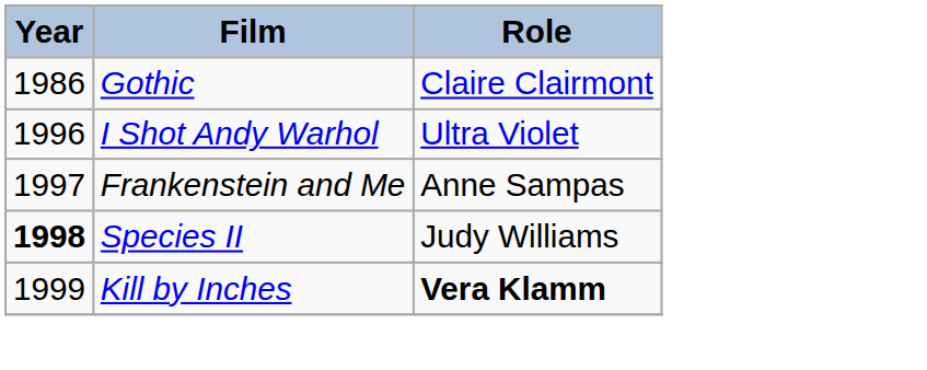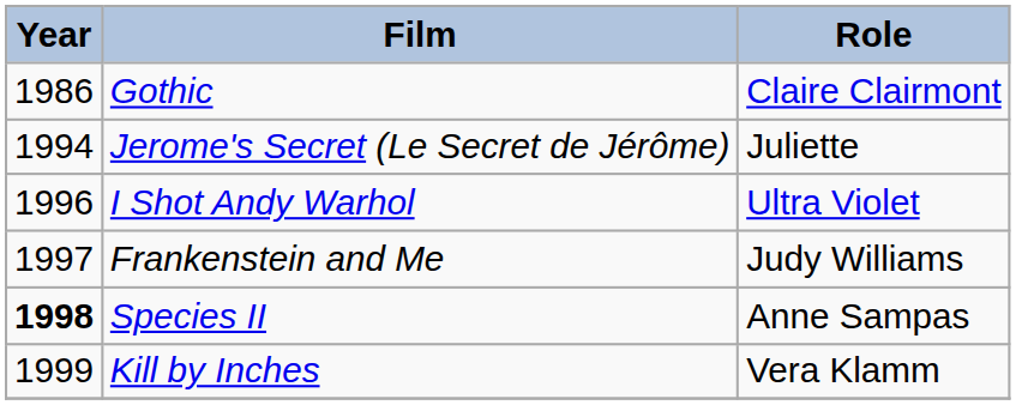 <table class="wikitable" style="font-size:90%;">
 <tr>
 <th style="background:#B0C4DE;">Year</th>
 <th style="background:#B0C4DE;">Film</th>
 <th style="background:#B0C4DE;">Role</th>
 </tr>
 <tr>
 <td>1986</td>
 <td><em><a href='#'>Gothic</a></em></td>
 <td><a href='#'>Claire Clairmont</a></td>
 </tr>
 <tr>
+<td>1994</td>
+<td><em><a href='#'>Jerome's Secret</a> (Le Secret de Jérôme)</em></td>
+<td>Juliette</td>
+</tr>
+<tr>
 <td>1996</td>
 <td><em><a href='#'>I Shot Andy Warhol</a></em></td>
 <td><a href='#'>Ultra Violet</a></td>
 </tr>
 <tr>
 <td>1997</td>
 <td><em>Frankenstein and Me</em></td>
-<td>Anne Sampas</td>
+<td>Judy Williams</td>
 </tr>
 <tr>
 <td><strong>1998</strong></td>
 <td><em><a href='#'>Species II</a></em></td>
-<td>Judy Williams</td>
+<td>Anne Sampas</td>
 </tr>
 <tr>
 <td>1999</td>
 <td><em><a href='#'>Kill by Inches</a></em></td>
-<td><strong>Vera Klamm</strong></td>
+<td>Vera Klamm</td>
 </tr>
 <tr>
 </tr>
 </table>
